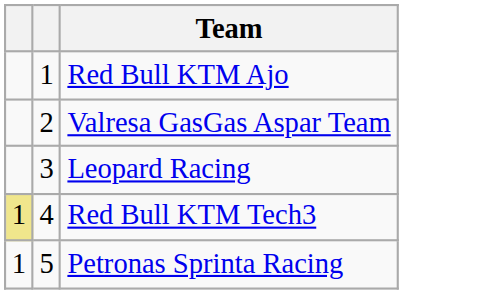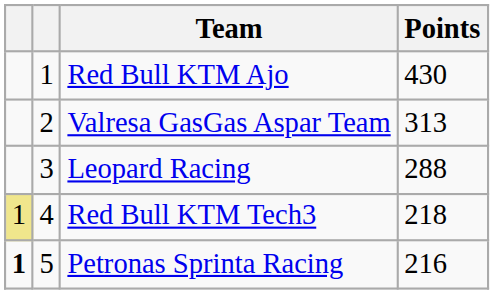 <table class="wikitable" style="font-size: 85%;">
 <tr>
 <th></th>
 <th></th>
 <th>Team</th>
+<th>Points</th>
 </tr>
 <tr>
 <td></td>
 <td align=center>1</td>
 <td> <a href='#'>Red Bull KTM Ajo</a></td>
+<td align=left>430</td>
 </tr>
 <tr>
 <td></td>
 <td align=center>2</td>
 <td> <a href='#'>Valresa GasGas Aspar Team</a></td>
+<td align=left>313</td>
 </tr>
 <tr>
 <td></td>
 <td align=center>3</td>
 <td> <a href='#'>Leopard Racing</a></td>
+<td align=left>288</td>
 </tr>
 <tr>
 <td style="background: khaki;"> 1</td>
 <td align=center>4</td>
 <td> <a href='#'>Red Bull KTM Tech3</a></td>
+<td align=left>218</td>
 </tr>
 <tr>
-<td> 1</td>
+<td><strong> 1</strong></td>
 <td align=center>5</td>
 <td> <a href='#'>Petronas Sprinta Racing</a></td>
+<td align=left>216</td>
 </tr>
 </table>
